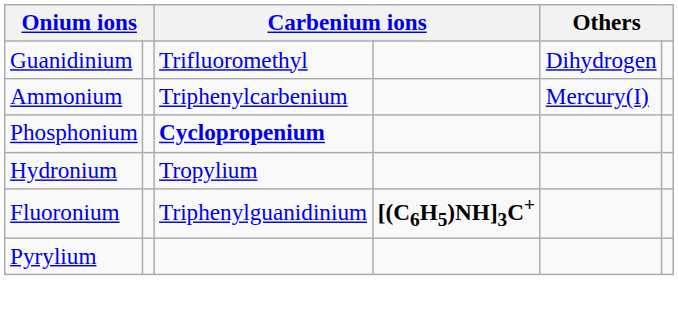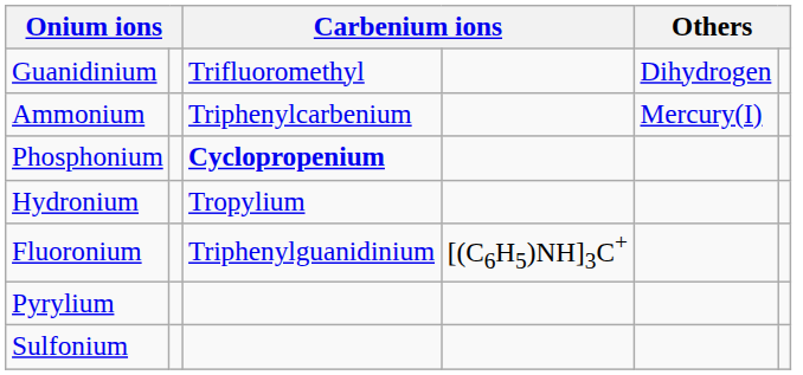 <table class="wikitable">
 <tr>
 <th colspan="2"><a href='#'>Onium ions</a></th>
 <th colspan="2"><a href='#'>Carbenium ions</a></th>
 <th colspan="2">Others</th>
 </tr>
 <tr>
 <td><a href='#'>Guanidinium</a></td>
 <td></td>
 <td><a href='#'>Trifluoromethyl</a></td>
 <td></td>
 <td><a href='#'>Dihydrogen</a></td>
 <td></td>
 </tr>
 <tr>
 <td><a href='#'>Ammonium</a></td>
 <td></td>
 <td><a href='#'>Triphenylcarbenium</a></td>
 <td></td>
 <td><a href='#'>Mercury(I)</a></td>
 <td></td>
 </tr>
 <tr>
 <td><a href='#'>Phosphonium</a></td>
 <td></td>
 <td><strong><a href='#'>Cyclopropenium</a></strong></td>
 <td></td>
 <td></td>
 <td></td>
 </tr>
 <tr>
 <td><a href='#'>Hydronium</a></td>
 <td></td>
 <td><a href='#'>Tropylium</a></td>
 <td></td>
 <td></td>
 <td></td>
 </tr>
 <tr>
 <td><a href='#'>Fluoronium</a></td>
 <td></td>
 <td><a href='#'>Triphenylguanidinium</a></td>
-<td><strong>[(C<sub>6</sub>H<sub>5</sub>)NH]<sub>3</sub>C<sup>+</sup></strong></td>
+<td>[(C<sub>6</sub>H<sub>5</sub>)NH]<sub>3</sub>C<sup>+</sup></td>
 <td></td>
 <td></td>
 </tr>
 <tr>
 <td><a href='#'>Pyrylium</a></td>
 <td></td>
 <td></td>
 <td></td>
 <td></td>
 <td></td>
 </tr>
+<tr>
+<td><a href='#'>Sulfonium</a></td>
+<td></td>
+<td></td>
+<td></td>
+<td></td>
+<td></td>
+</tr>
 </table>
